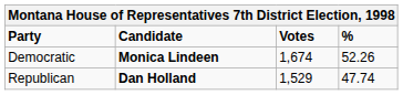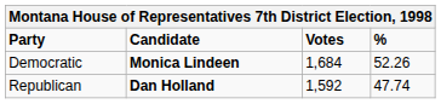 <table class="wikitable">
 <tr>
 <th colspan="4">Montana House of Representatives 7th District Election, 1998</th>
 </tr>
 <tr>
 <td><strong>Party</strong></td>
 <td><strong>Candidate</strong></td>
 <td><strong>Votes</strong></td>
 <td><strong>%</strong></td>
 </tr>
 <tr>
 <td>Democratic</td>
 <td><strong>Monica Lindeen</strong></td>
-<td>1,674</td>
+<td>1,684</td>
 <td>52.26</td>
 </tr>
 <tr>
 <td>Republican</td>
 <td><strong>Dan Holland</strong></td>
-<td>1,529</td>
+<td>1,592</td>
 <td>47.74</td>
 </tr>
 </table>
